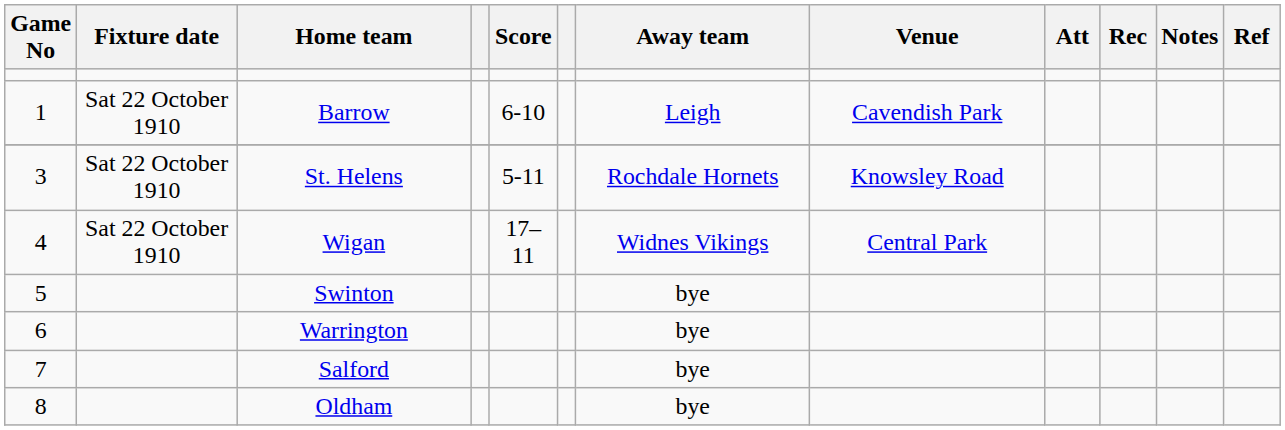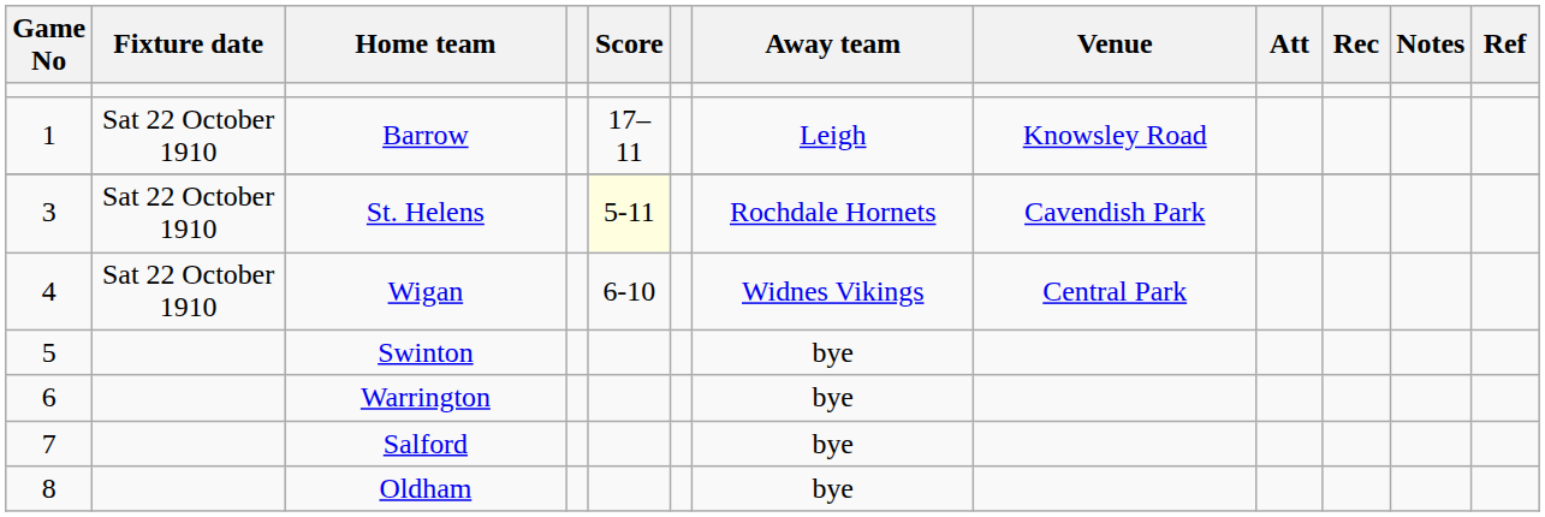 <table class="wikitable" style="text-align:center;">
 <tr>
 <th width=20 abbr="No">Game No</th>
 <th width=100 abbr="Date">Fixture date</th>
 <th width=150 abbr="Home team">Home team</th>
 <th width=5 abbr="space"></th>
 <th width=20 abbr="Score">Score</th>
 <th width=5 abbr="space"></th>
 <th width=150 abbr="Away team">Away team</th>
 <th width=150 abbr="Venue">Venue</th>
 <th width=30 abbr="Att">Att</th>
 <th width=30 abbr="Rec">Rec</th>
 <th width=20 abbr="Notes">Notes</th>
 <th width=30 abbr="Ref">Ref</th>
 </tr>
 <tr>
 <td></td>
 <td></td>
 <td></td>
 <td></td>
 <td></td>
 <td></td>
 <td></td>
 <td></td>
 <td></td>
 <td></td>
 <td></td>
 </tr>
 <tr>
 <td>1</td>
 <td>Sat 22 October 1910</td>
 <td><a href='#'>Barrow</a></td>
 <td></td>
-<td>6-10</td>
+<td>17–11</td>
 <td></td>
 <td><a href='#'>Leigh</a></td>
-<td><a href='#'>Cavendish Park</a></td>
+<td><a href='#'>Knowsley Road</a></td>
 <td></td>
 <td></td>
 <td></td>
 <td></td>
 </tr>
 <tr |2||Sat 22 October 1910||>
 </tr>
 <tr>
 <td>3</td>
 <td>Sat 22 October 1910</td>
 <td><a href='#'>St. Helens</a></td>
 <td></td>
-<td>5-11</td>
+<td style="background: lightyellow;">5-11</td>
 <td></td>
 <td><a href='#'>Rochdale Hornets</a></td>
-<td><a href='#'>Knowsley Road</a></td>
+<td><a href='#'>Cavendish Park</a></td>
 <td></td>
 <td></td>
 <td></td>
 <td></td>
 </tr>
 <tr>
 <td>4</td>
 <td>Sat 22 October 1910</td>
 <td><a href='#'>Wigan</a></td>
 <td></td>
-<td>17–11</td>
+<td>6-10</td>
 <td></td>
 <td><a href='#'>Widnes Vikings</a></td>
 <td><a href='#'>Central Park</a></td>
 <td></td>
 <td></td>
 <td></td>
 <td></td>
 </tr>
 <tr>
 <td>5</td>
 <td></td>
 <td><a href='#'>Swinton</a></td>
 <td></td>
 <td></td>
 <td></td>
 <td>bye</td>
 <td></td>
 <td></td>
 <td></td>
 <td></td>
 <td></td>
 </tr>
 <tr>
 <td>6</td>
 <td></td>
 <td><a href='#'>Warrington</a></td>
 <td></td>
 <td></td>
 <td></td>
 <td>bye</td>
 <td></td>
 <td></td>
 <td></td>
 <td></td>
 <td></td>
 </tr>
 <tr>
 <td>7</td>
 <td></td>
 <td><a href='#'>Salford</a></td>
 <td></td>
 <td></td>
 <td></td>
 <td>bye</td>
 <td></td>
 <td></td>
 <td></td>
 <td></td>
 <td></td>
 </tr>
 <tr>
 <td>8</td>
 <td></td>
 <td><a href='#'>Oldham</a></td>
 <td></td>
 <td></td>
 <td></td>
 <td>bye</td>
 <td></td>
 <td></td>
 <td></td>
 <td></td>
 <td></td>
 </tr>
 </table>
